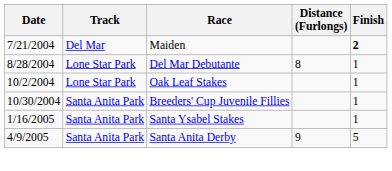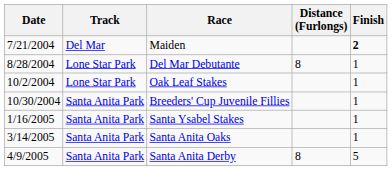 <table class="wikitable sortable">
 <tr>
 <th>Date</th>
 <th>Track</th>
 <th>Race</th>
 <th>Distance<br>(Furlongs)</th>
 <th>Finish</th>
 </tr>
 <tr>
 <td>7/21/2004</td>
 <td><a href='#'>Del Mar</a></td>
 <td>Maiden</td>
 <td></td>
 <td><strong>2</strong></td>
 </tr>
 <tr>
 <td>8/28/2004</td>
 <td><a href='#'>Lone Star Park</a></td>
 <td><a href='#'>Del Mar Debutante</a></td>
 <td>8</td>
 <td>1</td>
 </tr>
 <tr>
 <td>10/2/2004</td>
 <td><a href='#'>Lone Star Park</a></td>
 <td><a href='#'>Oak Leaf Stakes</a></td>
 <td></td>
 <td>1</td>
 </tr>
 <tr>
 <td>10/30/2004</td>
 <td><a href='#'>Santa Anita Park</a></td>
 <td><a href='#'>Breeders' Cup Juvenile Fillies</a></td>
 <td></td>
 <td>1</td>
 </tr>
 <tr>
 <td>1/16/2005</td>
 <td><a href='#'>Santa Anita Park</a></td>
 <td><a href='#'>Santa Ysabel Stakes</a></td>
 <td></td>
 <td>1</td>
 </tr>
 <tr>
+<td>3/14/2005</td>
+<td><a href='#'>Santa Anita Park</a></td>
+<td><a href='#'>Santa Anita Oaks</a></td>
+<td></td>
+<td>1</td>
+</tr>
+<tr>
 <td>4/9/2005</td>
 <td><a href='#'>Santa Anita Park</a></td>
 <td><a href='#'>Santa Anita Derby</a></td>
-<td>9</td>
+<td>8</td>
 <td>5</td>
 </tr>
 </table>
